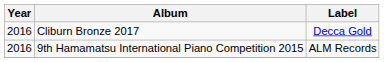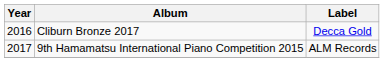 <table class="wikitable">
 <tr>
 <th>Year</th>
 <th>Album</th>
 <th>Label</th>
 </tr>
 <tr>
 <td>2016</td>
 <td>Cliburn Bronze 2017</td>
 <td style="text-align:center;"><a href='#'>Decca Gold</a></td>
 </tr>
 <tr>
-<td>2016</td>
+<td>2017</td>
 <td>9th Hamamatsu International Piano Competition 2015</td>
 <td style="text-align:center;">ALM Records</td>
 </tr>
 <tr>
 </tr>
 </table>
